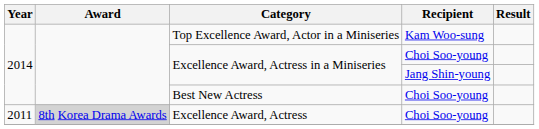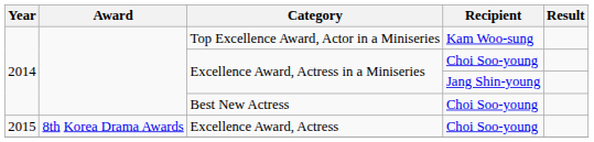 <table class="wikitable">
 <tr>
 <th>Year</th>
 <th>Award</th>
 <th>Category</th>
 <th>Recipient</th>
 <th>Result</th>
 </tr>
 <tr>
 <td rowspan=4>2014</td>
 <td rowspan=4></td>
 <td>Top Excellence Award, Actor in a Miniseries</td>
 <td><a href='#'>Kam Woo-sung</a></td>
 <td></td>
 </tr>
 <tr>
 <td rowspan=2>Excellence Award, Actress in a Miniseries</td>
 <td><a href='#'>Choi Soo-young</a></td>
 <td></td>
 </tr>
 <tr>
 <td><a href='#'>Jang Shin-young</a></td>
 <td></td>
 </tr>
 <tr>
 <td>Best New Actress</td>
 <td><a href='#'>Choi Soo-young</a></td>
 <td></td>
 </tr>
 <tr>
-<td>2011</td>
-<td style="background: lightgrey;"><a href='#'>8th</a> <a href='#'>Korea Drama Awards</a></td>
+<td>2015</td>
+<td><a href='#'>8th</a> <a href='#'>Korea Drama Awards</a></td>
 <td>Excellence Award, Actress</td>
 <td><a href='#'>Choi Soo-young</a></td>
 <td></td>
 </tr>
 <tr>
 </tr>
 </table>
